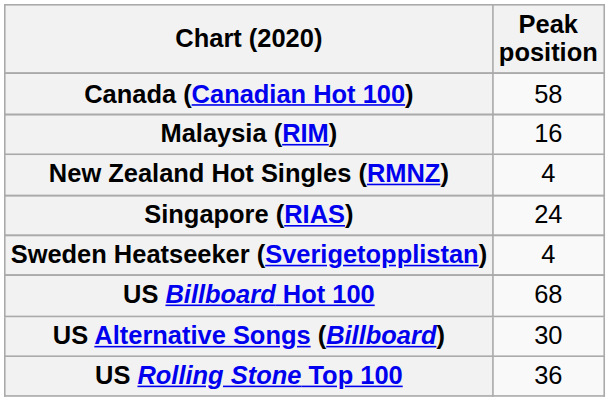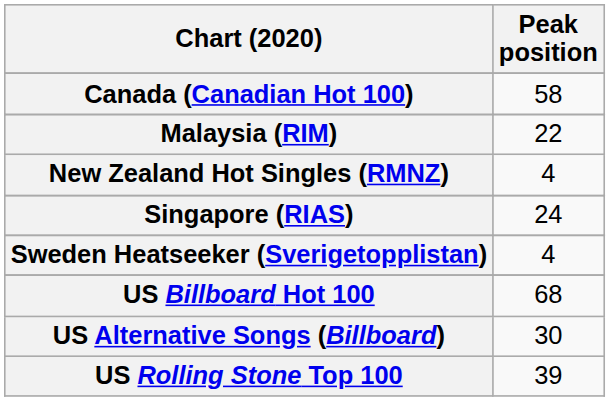 <table class="wikitable sortable plainrowheaders" style="text-align:center">
 <tr>
 <th scope="col">Chart (2020)</th>
 <th scope="col">Peak<br>position</th>
 </tr>
 <tr>
 </tr>
 <tr>
 <th scope="row">Canada (<a href='#'>Canadian Hot 100</a>)</th>
 <td>58</td>
 </tr>
 <tr>
 </tr>
 <tr>
 </tr>
 <tr>
 </tr>
 <tr>
 <th scope="row">Malaysia (<a href='#'>RIM</a>)</th>
-<td>16</td>
+<td>22</td>
 </tr>
 <tr>
 <th scope="row">New Zealand Hot Singles (<a href='#'>RMNZ</a>)</th>
 <td>4</td>
 </tr>
 <tr>
 </tr>
 <tr>
 <th scope="row">Singapore (<a href='#'>RIAS</a>)</th>
 <td>24</td>
 </tr>
 <tr>
 </tr>
 <tr>
 <th scope="row">Sweden Heatseeker (<a href='#'>Sverigetopplistan</a>)</th>
 <td>4</td>
 </tr>
 <tr>
 </tr>
 <tr>
 <th scope="row">US <a href='#'><em>Billboard</em> Hot 100</a></th>
 <td>68</td>
 </tr>
 <tr>
 <th scope="row">US <a href='#'>Alternative Songs</a> (<em><a href='#'>Billboard</a></em>)</th>
 <td>30</td>
 </tr>
 <tr>
 <th scope="row">US <a href='#'><em>Rolling Stone</em> Top 100</a></th>
-<td>36</td>
+<td>39</td>
 </tr>
 </table>
